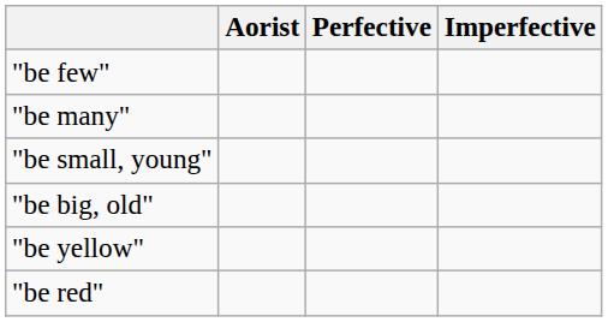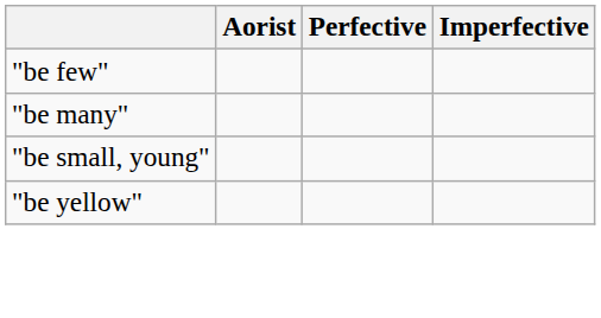 <table class="wikitable" border="1">
 <tr>
 <th></th>
 <th>Aorist</th>
 <th>Perfective</th>
 <th>Imperfective</th>
 </tr>
 <tr>
 <td>"be few"</td>
 <td></td>
 <td></td>
 <td></td>
 </tr>
 <tr>
 <td>"be many"</td>
 <td></td>
 <td></td>
 <td></td>
 </tr>
 <tr>
 <td>"be small, young"</td>
 <td></td>
 <td></td>
 <td></td>
 </tr>
 <tr>
-<td>"be big, old"</td>
-<td></td>
-<td></td>
-<td></td>
-</tr>
-<tr>
 <td>"be yellow"</td>
 <td></td>
 <td></td>
 <td></td>
 </tr>
-<tr>
-<td>"be red"</td>
-<td></td>
-<td></td>
-<td></td>
-</tr>
 </table>
